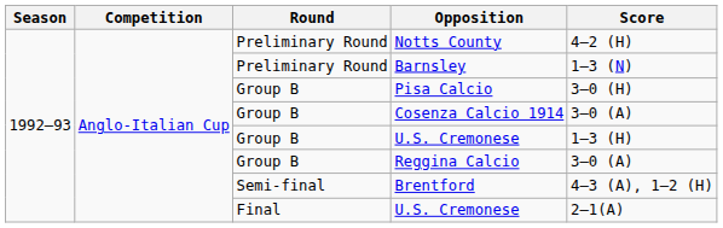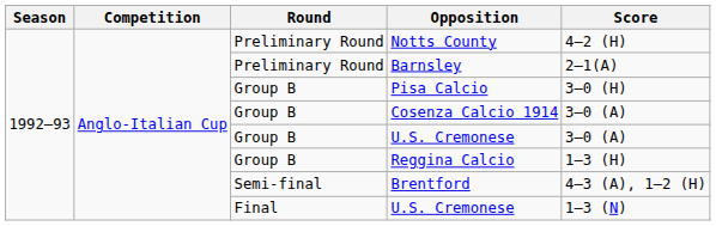 <table class="wikitable">
 <tr>
 <th>Season</th>
 <th>Competition</th>
 <th>Round</th>
 <th>Opposition</th>
 <th>Score</th>
 </tr>
 <tr>
 <td rowspan="8">1992–93</td>
 <td rowspan="8"><a href='#'>Anglo-Italian Cup</a></td>
 <td>Preliminary Round</td>
 <td> <a href='#'>Notts County</a></td>
 <td>4–2 (H)</td>
 </tr>
 <tr>
 <td>Preliminary Round</td>
 <td> <a href='#'>Barnsley</a></td>
-<td>1–3 (<a href='#'>N</a>)</td>
+<td>2–1(A)</td>
 </tr>
 <tr>
 <td>Group B</td>
 <td> <a href='#'>Pisa Calcio</a></td>
 <td>3–0 (H)</td>
 </tr>
 <tr>
 <td>Group B</td>
 <td> <a href='#'>Cosenza Calcio 1914</a></td>
 <td>3–0 (A)</td>
 </tr>
 <tr>
 <td>Group B</td>
 <td> <a href='#'>U.S. Cremonese</a></td>
-<td>1–3 (H)</td>
+<td>3–0 (A)</td>
 </tr>
 <tr>
 <td>Group B</td>
 <td> <a href='#'>Reggina Calcio</a></td>
-<td>3–0 (A)</td>
+<td>1–3 (H)</td>
 </tr>
 <tr>
 <td>Semi-final</td>
 <td> <a href='#'>Brentford</a></td>
 <td>4–3 (A), 1–2 (H)</td>
 </tr>
 <tr>
 <td>Final</td>
 <td> <a href='#'>U.S. Cremonese</a></td>
-<td>2–1(A)</td>
+<td>1–3 (<a href='#'>N</a>)</td>
 </tr>
 </table>
